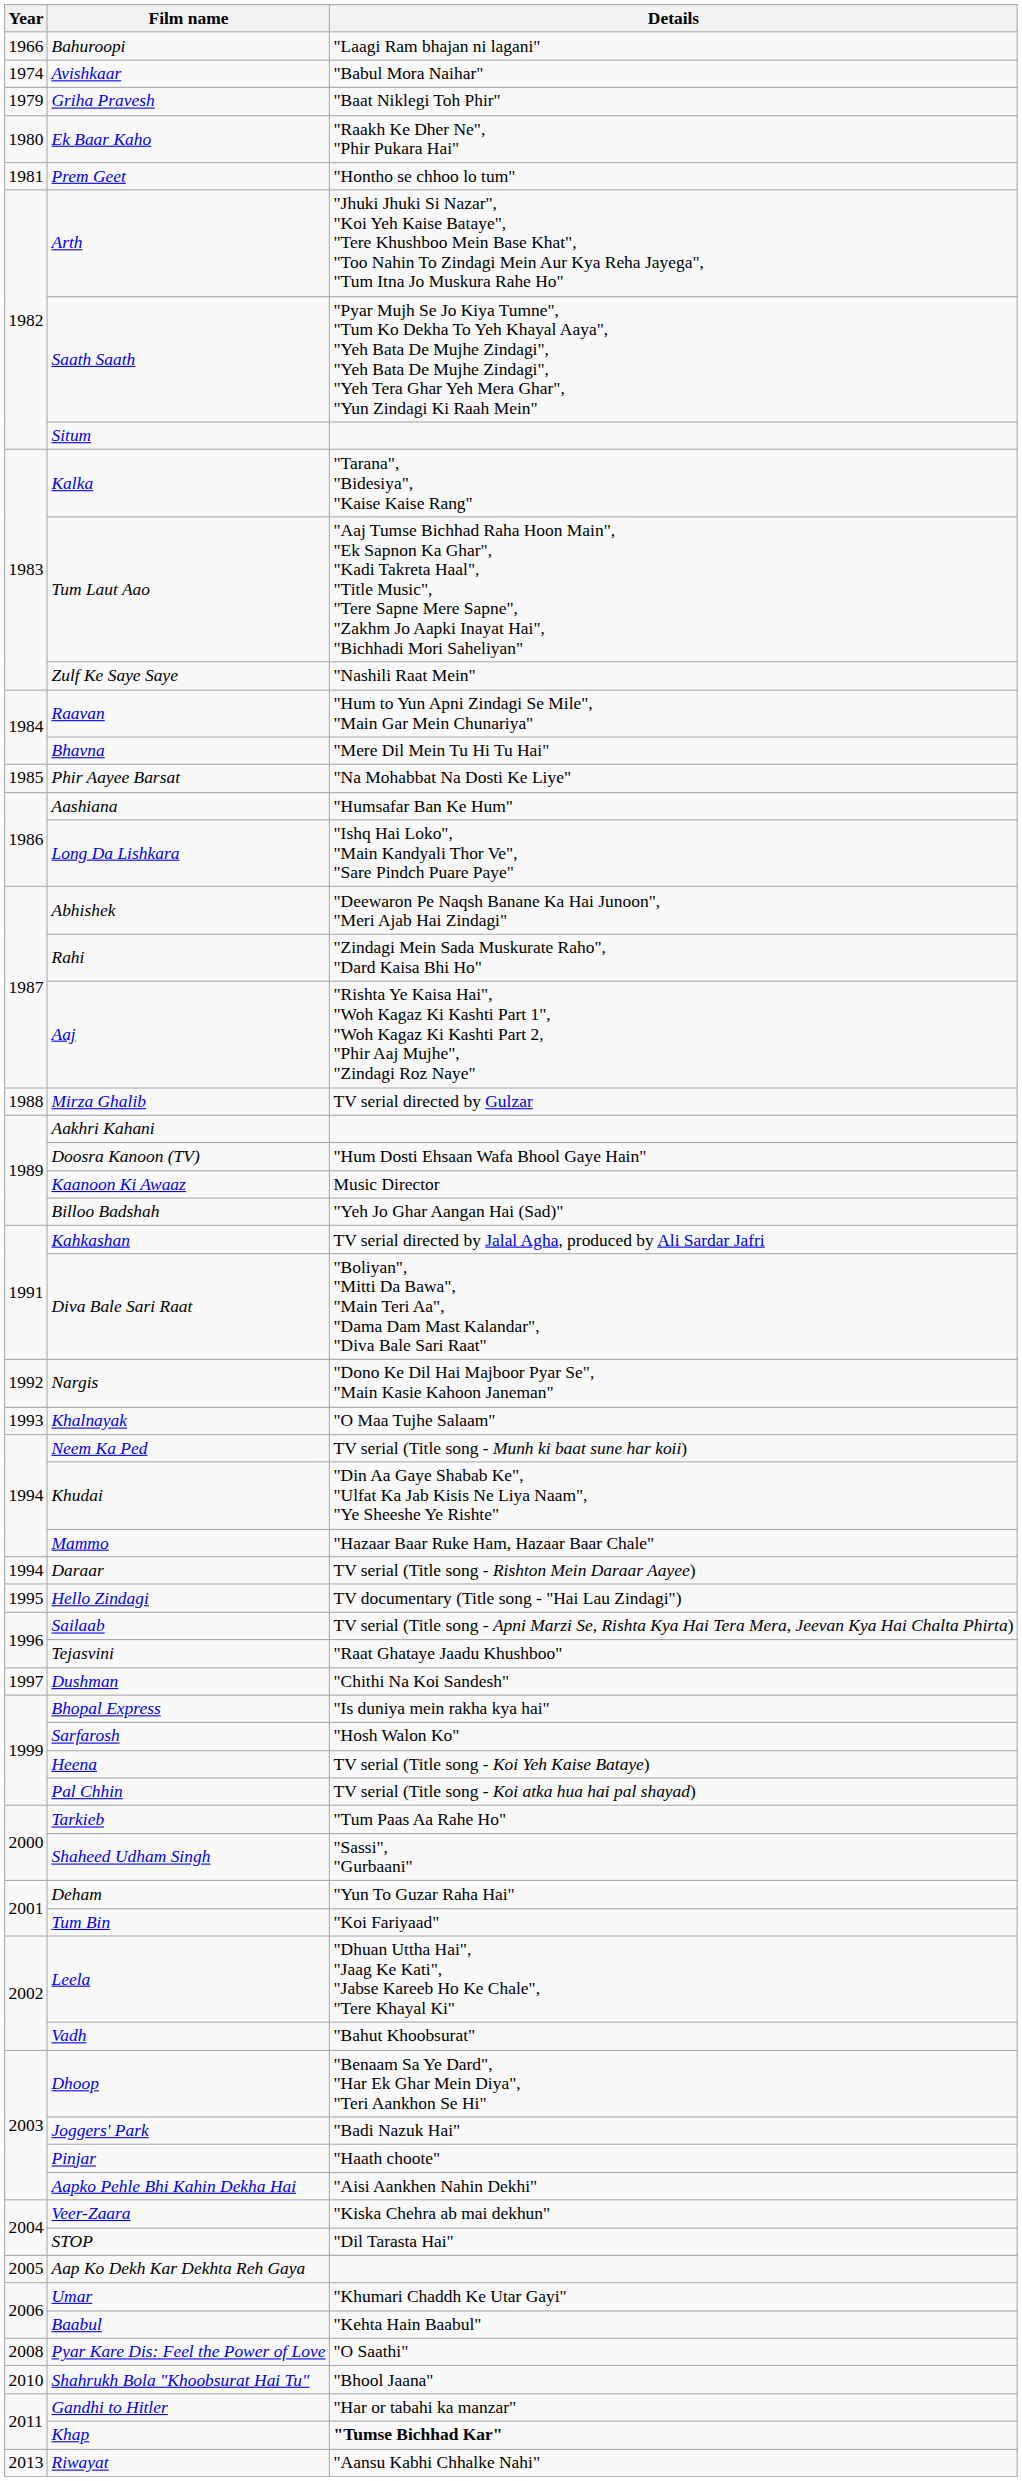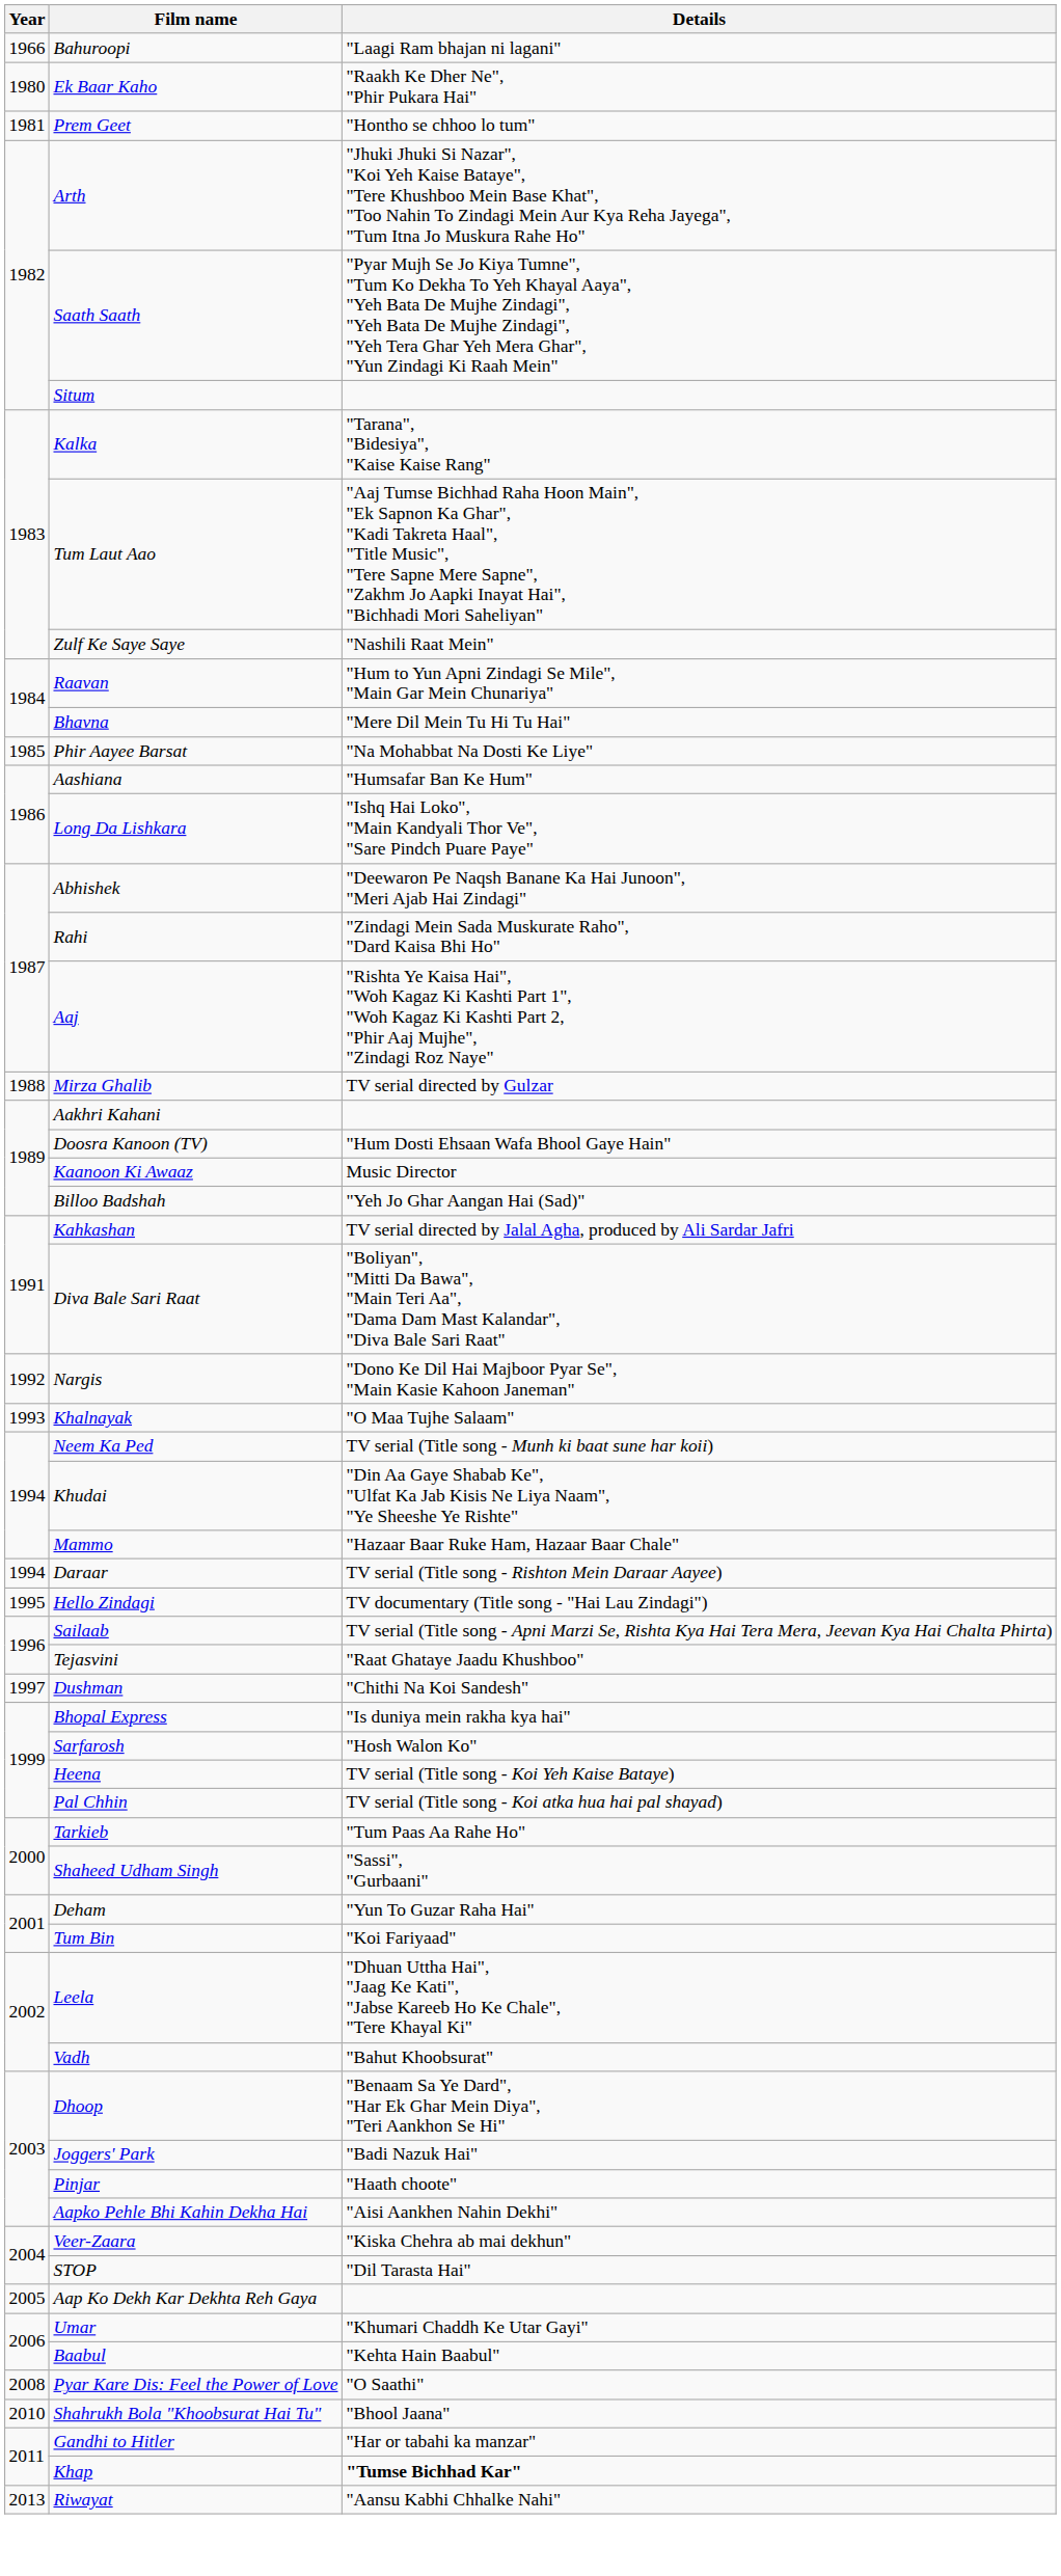 <table class="wikitable sortable">
 <tr>
 <th>Year</th>
 <th>Film name</th>
 <th>Details</th>
 </tr>
 <tr>
 <td>1966</td>
 <td><em> Bahuroopi</em></td>
 <td>"Laagi Ram bhajan ni lagani"</td>
-</tr>
-<tr>
-<td>1974</td>
-<td><em><a href='#'>Avishkaar</a></em></td>
-<td>"Babul Mora Naihar"</td>
-</tr>
-<tr>
-<td>1979</td>
-<td><em><a href='#'>Griha Pravesh</a></em></td>
-<td>"Baat Niklegi Toh Phir"</td>
 </tr>
 <tr>
 <td>1980</td>
 <td><em><a href='#'>Ek Baar Kaho</a></em></td>
 <td>"Raakh Ke Dher Ne", <br> "Phir Pukara Hai"</td>
 </tr>
 <tr>
 <td>1981</td>
 <td><em><a href='#'>Prem Geet</a></em></td>
 <td>"Hontho se chhoo lo tum"</td>
 </tr>
 <tr>
 <td rowspan="3">1982</td>
 <td><em><a href='#'>Arth</a></em></td>
 <td>"Jhuki Jhuki Si Nazar", <br>"Koi Yeh Kaise Bataye", <br>"Tere Khushboo Mein Base Khat", <br>"Too Nahin To Zindagi Mein Aur Kya Reha Jayega", <br>"Tum Itna Jo Muskura Rahe Ho"</td>
 </tr>
 <tr>
 <td><em><a href='#'>Saath Saath</a></em></td>
 <td>"Pyar Mujh Se Jo Kiya Tumne", <br>"Tum Ko Dekha To Yeh Khayal Aaya", <br>"Yeh Bata De Mujhe Zindagi", <br>"Yeh Bata De Mujhe Zindagi", <br>"Yeh Tera Ghar Yeh Mera Ghar", <br>"Yun Zindagi Ki Raah Mein"</td>
 </tr>
 <tr>
 <td><em><a href='#'>Situm</a></em></td>
 <td></td>
 </tr>
 <tr>
 <td rowspan="3">1983</td>
 <td><em><a href='#'>Kalka</a></em></td>
 <td>"Tarana",<br>"Bidesiya",<br>"Kaise Kaise Rang"</td>
 </tr>
 <tr>
 <td><em>Tum Laut Aao</em></td>
 <td>"Aaj Tumse Bichhad Raha Hoon Main", <br>"Ek Sapnon Ka Ghar", <br>"Kadi Takreta Haal", <br>"Title Music", <br>"Tere Sapne Mere Sapne", <br>"Zakhm Jo Aapki Inayat Hai", <br>"Bichhadi Mori Saheliyan"</td>
 </tr>
 <tr>
 <td><em>Zulf Ke Saye Saye</em></td>
 <td>"Nashili Raat Mein"</td>
 </tr>
 <tr>
 <td rowspan="2">1984</td>
 <td><em><a href='#'>Raavan</a></em></td>
 <td>"Hum to Yun Apni Zindagi Se Mile", <br>"Main Gar Mein Chunariya"</td>
 </tr>
 <tr>
 <td><em><a href='#'>Bhavna</a></em></td>
 <td>"Mere Dil Mein Tu Hi Tu Hai"</td>
 </tr>
 <tr>
 <td>1985</td>
 <td><em>Phir Aayee Barsat</em></td>
 <td>"Na Mohabbat Na Dosti Ke Liye"</td>
 </tr>
 <tr>
 <td rowspan="2">1986</td>
 <td><em>Aashiana</em></td>
 <td>"Humsafar Ban Ke Hum"</td>
 </tr>
 <tr>
 <td><em><a href='#'>Long Da Lishkara</a></em></td>
 <td>"Ishq Hai Loko", <br>"Main Kandyali Thor Ve", <br>"Sare Pindch Puare Paye"</td>
 </tr>
 <tr>
 <td rowspan="3">1987</td>
 <td><em>Abhishek</em></td>
 <td>"Deewaron Pe Naqsh Banane Ka Hai Junoon",<br>"Meri Ajab Hai Zindagi"</td>
 </tr>
 <tr>
 <td><em>Rahi</em></td>
 <td>"Zindagi Mein Sada Muskurate Raho",<br>"Dard Kaisa Bhi Ho"</td>
 </tr>
 <tr>
 <td><em><a href='#'>Aaj</a></em></td>
 <td>"Rishta Ye Kaisa Hai",<br>"Woh Kagaz Ki Kashti Part 1",<br>"Woh Kagaz Ki Kashti Part 2,<br> "Phir Aaj Mujhe",<br>"Zindagi Roz Naye"</td>
 </tr>
 <tr>
 <td>1988</td>
 <td><em><a href='#'>Mirza Ghalib</a></em></td>
 <td>TV serial directed by <a href='#'>Gulzar</a></td>
 </tr>
 <tr>
 <td rowspan="4">1989</td>
 <td><em>Aakhri Kahani</em></td>
 <td></td>
 </tr>
 <tr>
 <td><em>Doosra Kanoon (TV)</em></td>
 <td>"Hum Dosti Ehsaan Wafa Bhool Gaye Hain"</td>
 </tr>
 <tr>
 <td><em><a href='#'>Kaanoon Ki Awaaz</a></em></td>
 <td>Music Director</td>
 </tr>
 <tr>
 <td><em>Billoo Badshah</em></td>
 <td>"Yeh Jo Ghar Aangan Hai (Sad)"</td>
 </tr>
 <tr>
 <td rowspan="2">1991</td>
 <td><em><a href='#'>Kahkashan</a></em></td>
 <td>TV serial directed by <a href='#'>Jalal Agha</a>, produced by <a href='#'>Ali Sardar Jafri</a></td>
 </tr>
 <tr>
 <td><em>Diva Bale Sari Raat</em></td>
 <td>"Boliyan", <br>"Mitti Da Bawa", <br>"Main Teri Aa", <br>"Dama Dam Mast Kalandar", <br>"Diva Bale Sari Raat"</td>
 </tr>
 <tr>
 <td>1992</td>
 <td><em>Nargis</em></td>
 <td>"Dono Ke Dil Hai Majboor Pyar Se", <br> "Main Kasie Kahoon Janeman"</td>
 </tr>
 <tr>
 <td>1993</td>
 <td><em><a href='#'>Khalnayak</a></em></td>
 <td>"O Maa Tujhe Salaam"</td>
 </tr>
 <tr>
 <td rowspan="3">1994</td>
 <td><em><a href='#'>Neem Ka Ped</a></em></td>
 <td>TV serial (Title song - <em>Munh ki baat sune har koii</em>)</td>
 </tr>
 <tr>
 <td><em>Khudai</em></td>
 <td>"Din Aa Gaye Shabab Ke", <br> "Ulfat Ka Jab Kisis Ne Liya Naam", <br> "Ye Sheeshe Ye Rishte"</td>
 </tr>
 <tr>
 <td><em><a href='#'>Mammo</a></em></td>
 <td>"Hazaar Baar Ruke Ham, Hazaar Baar Chale"</td>
 </tr>
 <tr>
 <td>1994</td>
 <td><em>Daraar</em></td>
 <td>TV serial (Title song - <em>Rishton Mein Daraar Aayee</em>)</td>
 </tr>
 <tr>
 <td>1995</td>
 <td><em><a href='#'>Hello Zindagi</a></em></td>
 <td>TV documentary (Title song - "Hai Lau Zindagi")</td>
 </tr>
 <tr>
 <td rowspan="2">1996</td>
 <td><em><a href='#'>Sailaab</a></em></td>
 <td>TV serial (Title song - <em>Apni Marzi Se</em>, <em>Rishta Kya Hai Tera Mera</em>, <em>Jeevan Kya Hai Chalta Phirta</em>)</td>
 </tr>
 <tr>
 <td><em>Tejasvini</em></td>
 <td>"Raat Ghataye Jaadu Khushboo"</td>
 </tr>
 <tr>
 <td>1997</td>
 <td><em><a href='#'>Dushman</a></em></td>
 <td>"Chithi Na Koi Sandesh"</td>
 </tr>
 <tr>
 <td rowspan="4">1999</td>
 <td><em><a href='#'>Bhopal Express</a></em></td>
 <td>"Is duniya mein rakha kya hai"</td>
 </tr>
 <tr>
 <td><em><a href='#'>Sarfarosh</a></em></td>
 <td>"Hosh Walon Ko"</td>
 </tr>
 <tr>
 <td><em><a href='#'>Heena</a></em></td>
 <td>TV serial (Title song - <em>Koi Yeh Kaise Bataye</em>)</td>
 </tr>
 <tr>
 <td><em><a href='#'>Pal Chhin</a></em></td>
 <td>TV serial (Title song - <em>Koi atka hua hai pal shayad</em>)</td>
 </tr>
 <tr>
 <td rowspan="2">2000</td>
 <td><em><a href='#'>Tarkieb</a></em></td>
 <td>"Tum Paas Aa Rahe Ho"</td>
 </tr>
 <tr>
 <td><em><a href='#'>Shaheed Udham Singh</a></em></td>
 <td>"Sassi", <br>"Gurbaani"</td>
 </tr>
 <tr>
 <td rowspan="2">2001</td>
 <td><em>Deham</em></td>
 <td>"Yun To Guzar Raha Hai"</td>
 </tr>
 <tr>
 <td><em><a href='#'>Tum Bin</a></em></td>
 <td>"Koi Fariyaad"</td>
 </tr>
 <tr>
 <td rowspan="2">2002</td>
 <td><em><a href='#'>Leela</a></em></td>
 <td>"Dhuan Uttha Hai", <br> "Jaag Ke Kati", <br> "Jabse Kareeb Ho Ke Chale", <br> "Tere Khayal Ki"</td>
 </tr>
 <tr>
 <td><em><a href='#'>Vadh</a></em></td>
 <td>"Bahut Khoobsurat"</td>
 </tr>
 <tr>
 <td rowspan="4">2003</td>
 <td><em><a href='#'>Dhoop</a></em></td>
 <td>"Benaam Sa Ye Dard", <br> "Har Ek Ghar Mein Diya", <br> "Teri Aankhon Se Hi"</td>
 </tr>
 <tr>
 <td><em><a href='#'>Joggers' Park</a></em></td>
 <td>"Badi Nazuk Hai"</td>
 </tr>
 <tr>
 <td><em><a href='#'>Pinjar</a></em></td>
 <td>"Haath choote"</td>
 </tr>
 <tr>
 <td><em><a href='#'>Aapko Pehle Bhi Kahin Dekha Hai</a></em></td>
 <td>"Aisi Aankhen Nahin Dekhi"</td>
 </tr>
 <tr>
 <td rowspan="2">2004</td>
 <td><em><a href='#'>Veer-Zaara</a></em></td>
 <td>"Kiska Chehra ab mai dekhun"</td>
 </tr>
 <tr>
 <td><em>STOP</em></td>
 <td>"Dil Tarasta Hai"</td>
 </tr>
 <tr>
 <td>2005</td>
 <td><em>Aap Ko Dekh Kar Dekhta Reh Gaya</em></td>
 <td></td>
 </tr>
 <tr>
 <td rowspan="2">2006</td>
 <td><em><a href='#'>Umar</a></em></td>
 <td>"Khumari Chaddh Ke Utar Gayi"</td>
 </tr>
 <tr>
 <td><a href='#'><em>Baabul</em></a></td>
 <td>"Kehta Hain Baabul"</td>
 </tr>
 <tr>
 <td>2008</td>
 <td><em><a href='#'>Pyar Kare Dis: Feel the Power of Love</a></em></td>
 <td>"O Saathi"</td>
 </tr>
 <tr>
 <td>2010</td>
 <td><em><a href='#'>Shahrukh Bola "Khoobsurat Hai Tu"</a></em></td>
 <td>"Bhool Jaana"</td>
 </tr>
 <tr>
 <td rowspan="2">2011</td>
 <td><em><a href='#'>Gandhi to Hitler</a></em></td>
 <td>"Har or tabahi ka manzar"</td>
 </tr>
 <tr>
 <td><em><a href='#'>Khap</a></em></td>
 <td><strong>"Tumse Bichhad Kar"</strong></td>
 </tr>
 <tr>
 <td>2013</td>
 <td><em><a href='#'>Riwayat</a></em></td>
 <td>"Aansu Kabhi Chhalke Nahi"</td>
 </tr>
 </table>
